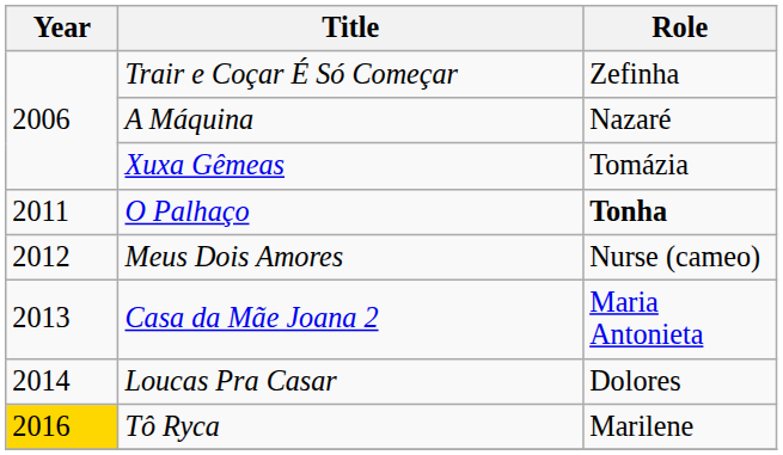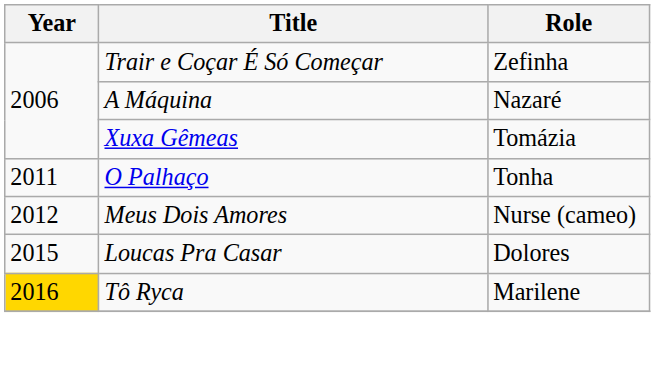 <table class="wikitable sortable">
 <tr>
 <th width=055>Year</th>
 <th width=250>Title</th>
 <th width=100>Role</th>
 </tr>
 <tr>
 <td rowspan=3>2006</td>
 <td><em>Trair e Coçar É Só Começar</em></td>
 <td>Zefinha</td>
 </tr>
 <tr>
 <td><em>A Máquina</em></td>
 <td>Nazaré</td>
 </tr>
 <tr>
 <td><em><a href='#'>Xuxa Gêmeas</a></em></td>
 <td>Tomázia</td>
 </tr>
 <tr>
 <td>2011</td>
 <td><em><a href='#'>O Palhaço</a></em></td>
-<td><strong>Tonha</strong></td>
+<td>Tonha</td>
 </tr>
 <tr>
 <td>2012</td>
 <td><em>Meus Dois Amores</em></td>
 <td>Nurse (cameo)</td>
 </tr>
 <tr>
-<td>2013</td>
-<td><em><a href='#'>Casa da Mãe Joana 2</a></em></td>
-<td><a href='#'>Maria Antonieta</a></td>
-</tr>
-<tr>
-<td>2014</td>
+<td>2015</td>
 <td><em>Loucas Pra Casar</em></td>
 <td>Dolores</td>
 </tr>
 <tr>
 <td style="background: gold;">2016</td>
 <td><em>Tô Ryca</em></td>
 <td>Marilene</td>
 </tr>
 <tr>
 </tr>
 </table>
